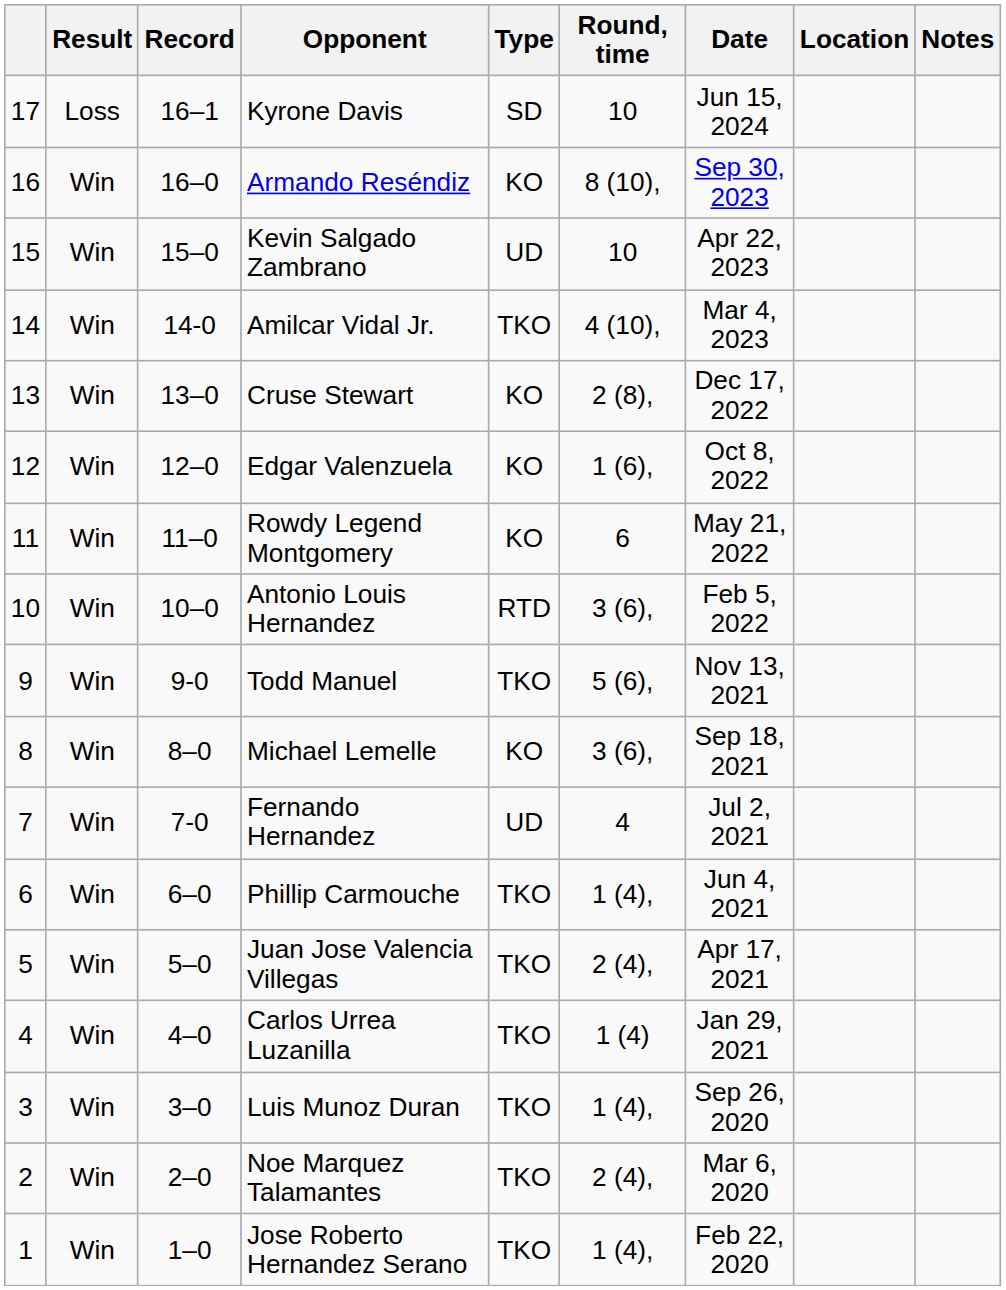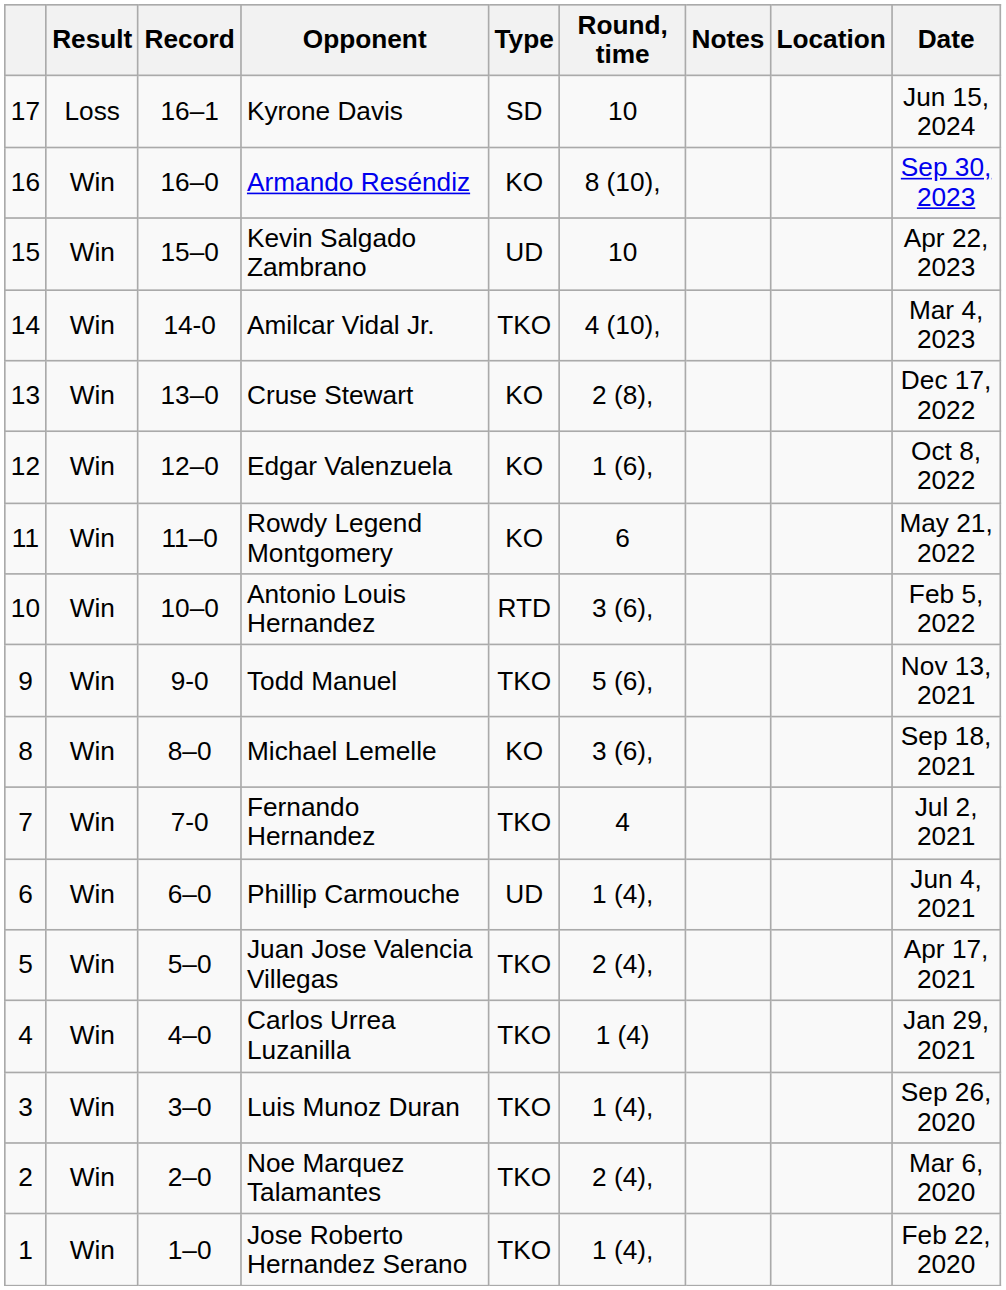 <table class="wikitable" style="text-align:center">
 <tr>
 <th></th>
 <th>Result</th>
 <th>Record</th>
 <th>Opponent</th>
 <th>Type</th>
 <th>Round, time</th>
+<th>Notes</th>
+<th>Location</th>
 <th>Date</th>
-<th>Location</th>
-<th>Notes</th>
 </tr>
 <tr>
 <td>17</td>
 <td>Loss</td>
 <td>16–1</td>
 <td style="text-align:left;">Kyrone Davis</td>
 <td>SD</td>
 <td>10</td>
+<td></td>
+<td style="text-align:left;"></td>
 <td>Jun 15, 2024</td>
-<td style="text-align:left;"></td>
-<td></td>
 </tr>
 <tr>
 <td>16</td>
 <td>Win</td>
 <td>16–0</td>
 <td style="text-align:left;"><a href='#'>Armando Reséndiz</a></td>
 <td>KO</td>
 <td>8 (10), </td>
+<td></td>
+<td style="text-align:left;"></td>
 <td><a href='#'>Sep 30, 2023</a></td>
-<td style="text-align:left;"></td>
-<td></td>
 </tr>
 <tr>
 <td>15</td>
 <td>Win</td>
 <td>15–0</td>
 <td style="text-align:left;">Kevin Salgado Zambrano</td>
 <td>UD</td>
 <td>10</td>
+<td></td>
+<td style="text-align:left;"></td>
 <td>Apr 22, 2023</td>
-<td style="text-align:left;"></td>
-<td></td>
 </tr>
 <tr>
 <td>14</td>
 <td>Win</td>
 <td>14-0</td>
 <td style="text-align:left;">Amilcar Vidal Jr.</td>
 <td>TKO</td>
 <td>4 (10), </td>
+<td></td>
+<td style="text-align:left;"></td>
 <td>Mar 4, 2023</td>
-<td style="text-align:left;"></td>
-<td></td>
 </tr>
 <tr>
 <td>13</td>
 <td>Win</td>
 <td>13–0</td>
 <td style="text-align:left;">Cruse Stewart</td>
 <td>KO</td>
 <td>2 (8), </td>
+<td></td>
+<td style="text-align:left;"></td>
 <td>Dec 17, 2022</td>
-<td style="text-align:left;"></td>
-<td></td>
 </tr>
 <tr>
 <td>12</td>
 <td>Win</td>
 <td>12–0</td>
 <td style="text-align:left;">Edgar Valenzuela</td>
 <td>KO</td>
 <td>1 (6), </td>
+<td></td>
+<td style="text-align:left;"></td>
 <td>Oct 8, 2022</td>
-<td style="text-align:left;"></td>
-<td></td>
 </tr>
 <tr>
 <td>11</td>
 <td>Win</td>
 <td>11–0</td>
 <td style="text-align:left;">Rowdy Legend Montgomery</td>
 <td>KO</td>
 <td>6</td>
+<td></td>
+<td style="text-align:left;"></td>
 <td>May 21, 2022</td>
-<td style="text-align:left;"></td>
-<td></td>
 </tr>
 <tr>
 <td>10</td>
 <td>Win</td>
 <td>10–0</td>
 <td style="text-align:left;">Antonio Louis Hernandez</td>
 <td>RTD</td>
 <td>3 (6), </td>
+<td></td>
+<td style="text-align:left;"></td>
 <td>Feb 5, 2022</td>
-<td style="text-align:left;"></td>
-<td></td>
 </tr>
 <tr>
 <td>9</td>
 <td>Win</td>
 <td>9-0</td>
 <td style="text-align:left;">Todd Manuel</td>
 <td>TKO</td>
 <td>5 (6), </td>
+<td></td>
+<td style="text-align:left;"></td>
 <td>Nov 13, 2021</td>
-<td style="text-align:left;"></td>
-<td></td>
 </tr>
 <tr>
 <td>8</td>
 <td>Win</td>
 <td>8–0</td>
 <td style="text-align:left;">Michael Lemelle</td>
 <td>KO</td>
 <td>3 (6), </td>
+<td></td>
+<td style="text-align:left;"></td>
 <td>Sep 18, 2021</td>
-<td style="text-align:left;"></td>
-<td></td>
 </tr>
 <tr>
 <td>7</td>
 <td>Win</td>
 <td>7-0</td>
 <td style="text-align:left;">Fernando Hernandez</td>
-<td>UD</td>
+<td>TKO</td>
 <td>4</td>
+<td></td>
+<td style="text-align:left;"></td>
 <td>Jul 2, 2021</td>
-<td style="text-align:left;"></td>
-<td></td>
 </tr>
 <tr>
 <td>6</td>
 <td>Win</td>
 <td>6–0</td>
 <td style="text-align:left;">Phillip Carmouche</td>
-<td>TKO</td>
+<td>UD</td>
 <td>1 (4), </td>
+<td></td>
+<td style="text-align:left;"></td>
 <td>Jun 4, 2021</td>
-<td style="text-align:left;"></td>
-<td></td>
 </tr>
 <tr>
 <td>5</td>
 <td>Win</td>
 <td>5–0</td>
 <td style="text-align:left;">Juan Jose Valencia Villegas</td>
 <td>TKO</td>
 <td>2 (4), </td>
+<td></td>
+<td style="text-align:left;"></td>
 <td>Apr 17, 2021</td>
-<td style="text-align:left;"></td>
-<td></td>
 </tr>
 <tr>
 <td>4</td>
 <td>Win</td>
 <td>4–0</td>
 <td style="text-align:left;">Carlos Urrea Luzanilla</td>
 <td>TKO</td>
 <td>1 (4) </td>
+<td></td>
+<td style="text-align:left;"></td>
 <td>Jan 29, 2021</td>
-<td style="text-align:left;"></td>
-<td></td>
 </tr>
 <tr>
 <td>3</td>
 <td>Win</td>
 <td>3–0</td>
 <td style="text-align:left;">Luis Munoz Duran</td>
 <td>TKO</td>
 <td>1 (4), </td>
+<td></td>
+<td style="text-align:left;"></td>
 <td>Sep 26, 2020</td>
-<td style="text-align:left;"></td>
-<td></td>
 </tr>
 <tr>
 <td>2</td>
 <td>Win</td>
 <td>2–0</td>
 <td style="text-align:left;">Noe Marquez Talamantes</td>
 <td>TKO</td>
 <td>2 (4), </td>
+<td></td>
+<td style="text-align:left;"></td>
 <td>Mar 6, 2020</td>
-<td style="text-align:left;"></td>
-<td></td>
 </tr>
 <tr>
 <td>1</td>
 <td>Win</td>
 <td>1–0</td>
 <td style="text-align:left;">Jose Roberto Hernandez Serano</td>
 <td>TKO</td>
 <td>1 (4), </td>
+<td></td>
+<td style="text-align:left;"></td>
 <td>Feb 22, 2020</td>
-<td style="text-align:left;"></td>
-<td></td>
 </tr>
 </table>
